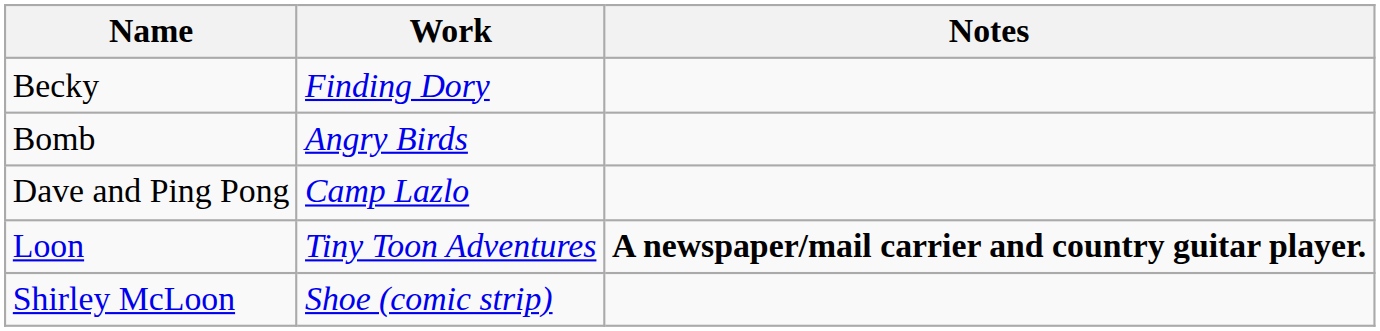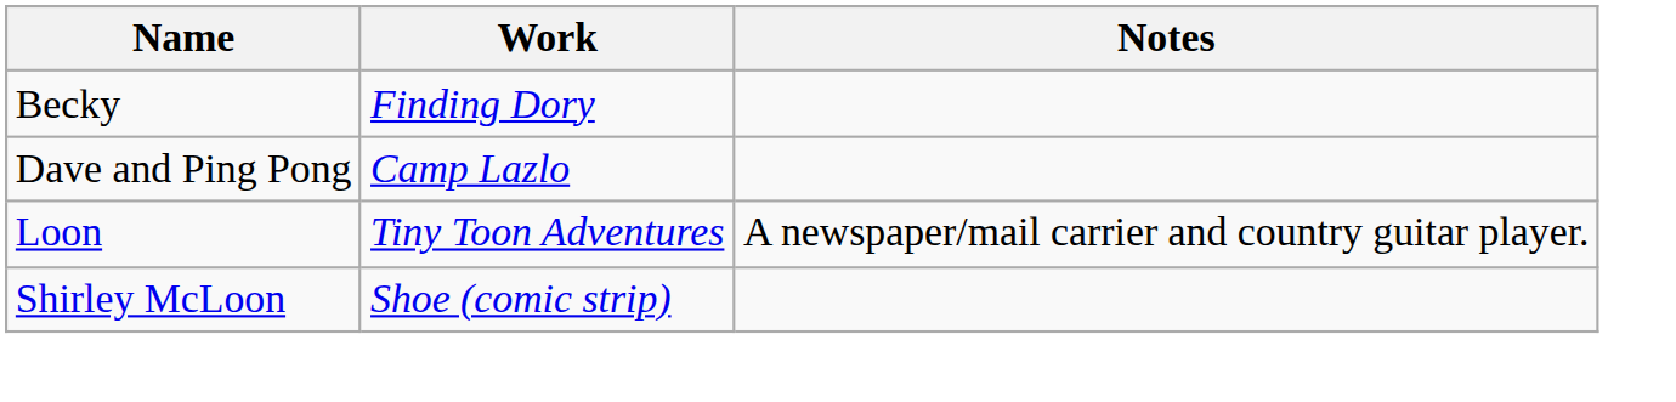 <table class="wikitable">
 <tr>
 <th>Name</th>
 <th>Work</th>
 <th>Notes</th>
 </tr>
 <tr>
 <td>Becky</td>
 <td><em><a href='#'>Finding Dory</a></em></td>
 <td></td>
 </tr>
 <tr>
-<td>Bomb</td>
-<td><em><a href='#'>Angry Birds</a></em></td>
-<td></td>
-</tr>
-<tr>
 <td>Dave and Ping Pong</td>
 <td><em><a href='#'>Camp Lazlo</a></em></td>
 <td></td>
 </tr>
 <tr>
 <td><a href='#'>Loon</a></td>
 <td><em><a href='#'>Tiny Toon Adventures</a></em></td>
-<td><strong>A newspaper/mail carrier and country guitar player.</strong></td>
+<td>A newspaper/mail carrier and country guitar player.</td>
 </tr>
 <tr>
 <td><a href='#'>Shirley McLoon</a></td>
 <td><em><a href='#'>Shoe (comic strip)</a></em></td>
 <td></td>
 </tr>
 </table>
